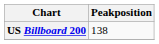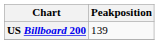 <table class="wikitable plainrowheaders">
 <tr>
 <th>Chart</th>
 <th>Peakposition</th>
 </tr>
 <tr>
 <th scope="row">US <a href='#'><em>Billboard</em> 200</a></th>
-<td>138</td>
+<td>139</td>
 </tr>
 <tr>
 </tr>
 </table>
